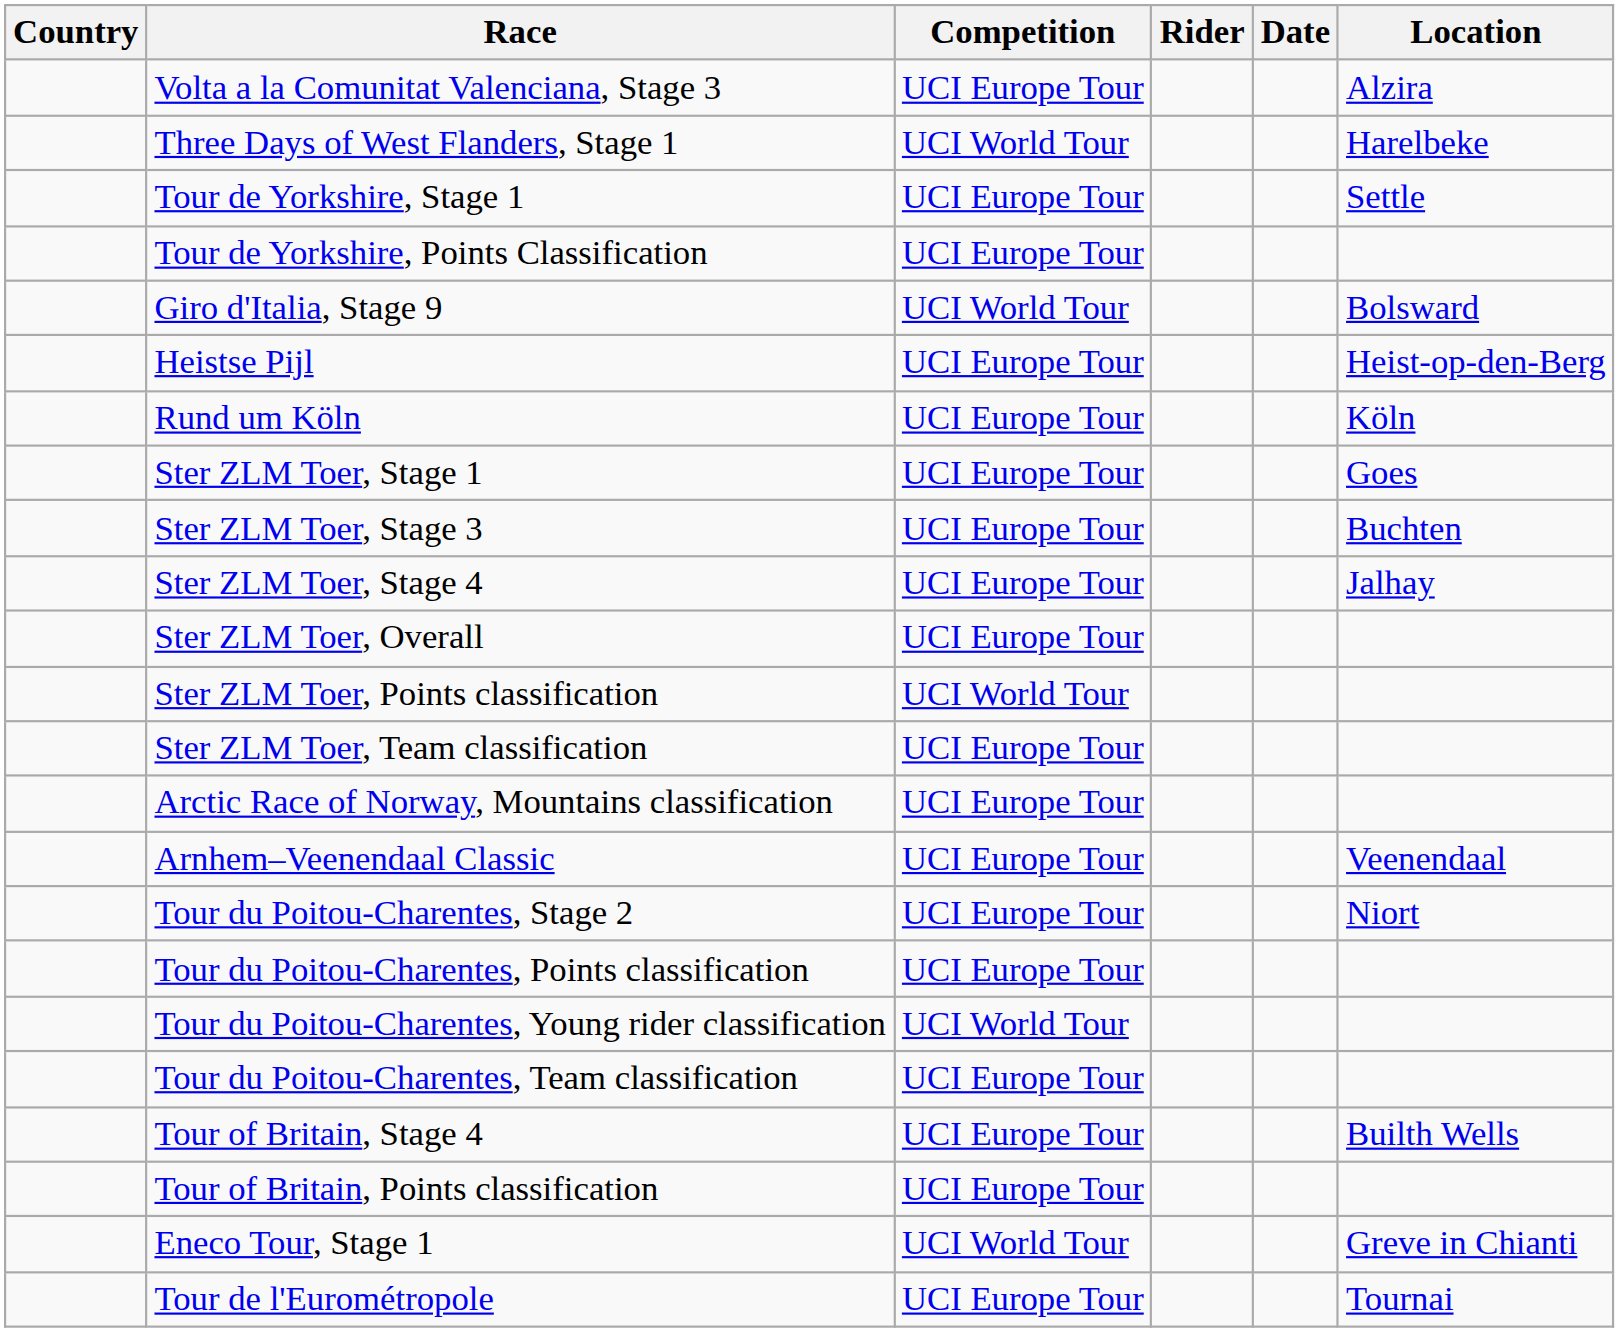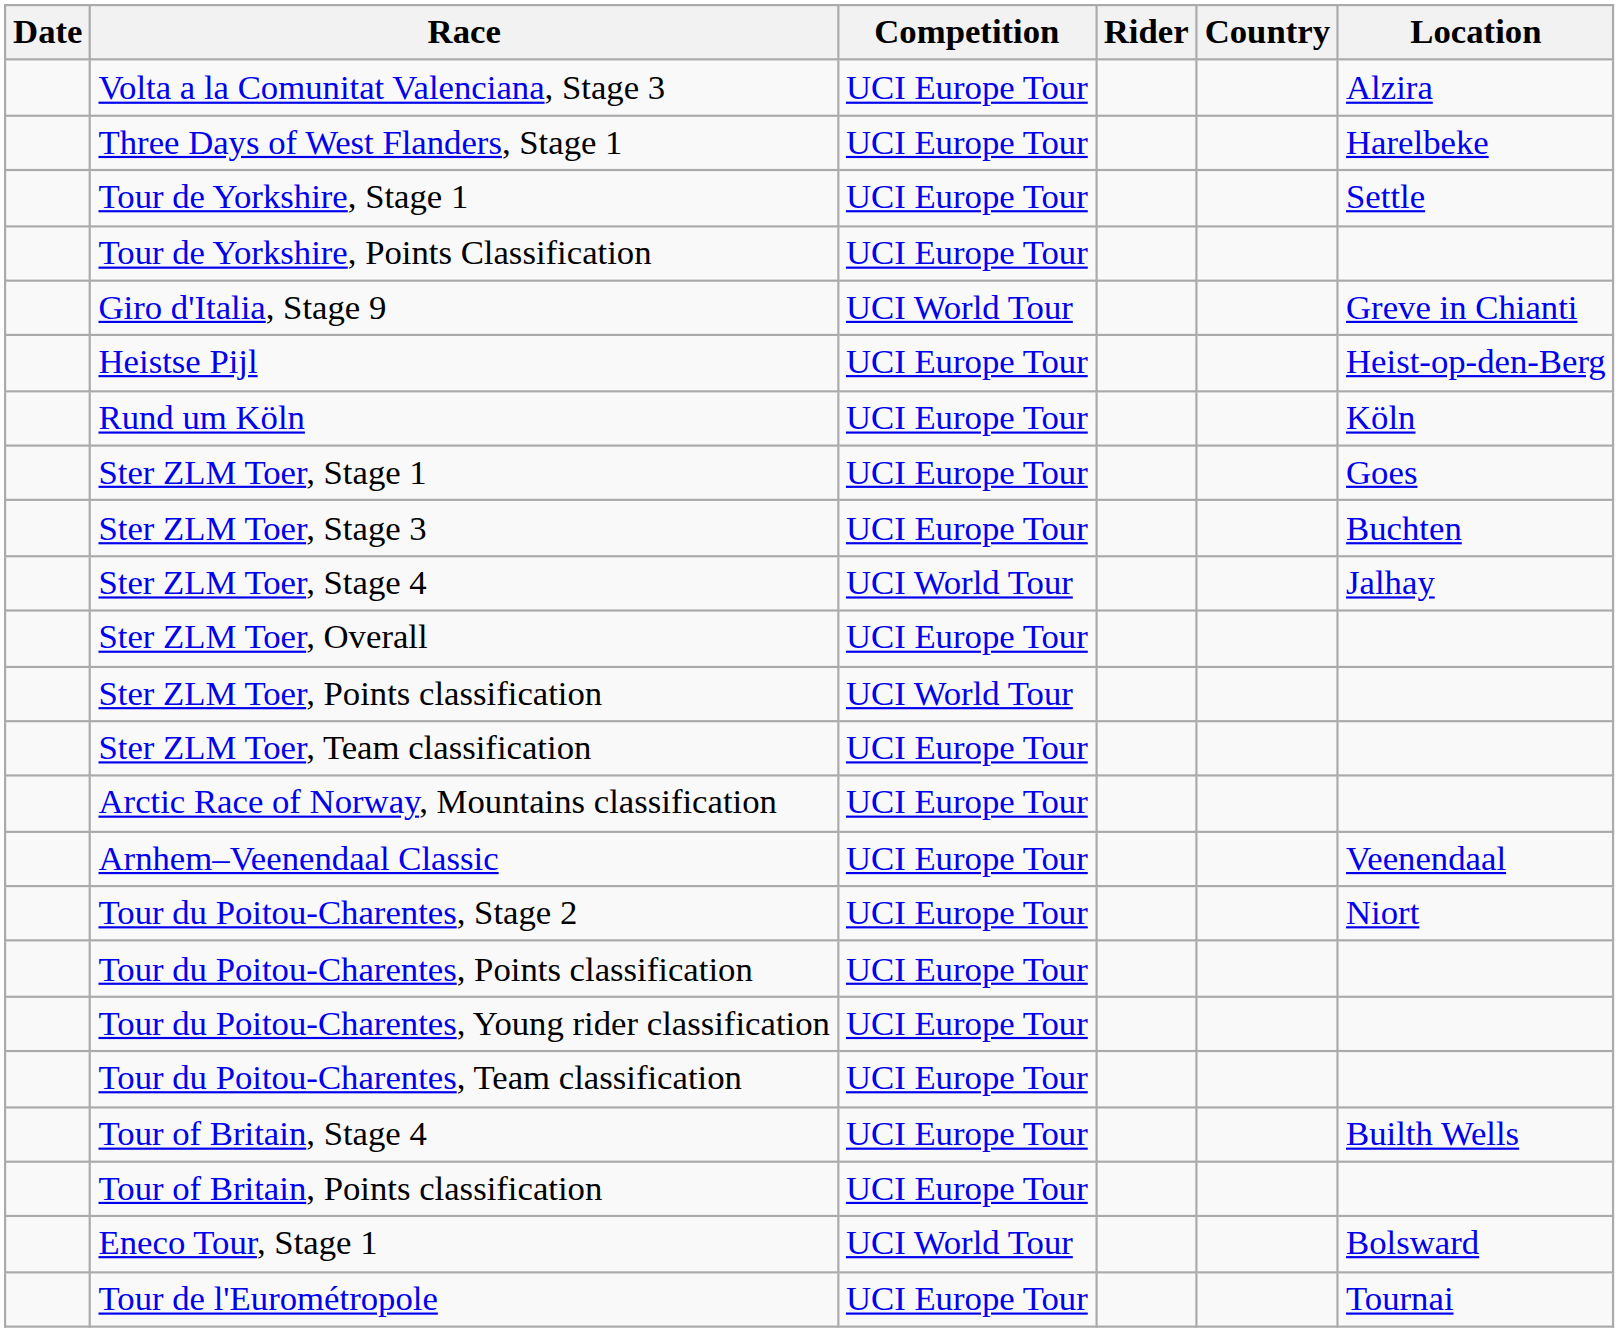 <table class="wikitable sortable">
 <tr>
-<th>Country</th>
+<th>Date</th>
 <th>Race</th>
 <th>Competition</th>
 <th>Rider</th>
-<th>Date</th>
+<th>Country</th>
 <th>Location</th>
 </tr>
 <tr>
 <td></td>
 <td><a href='#'>Volta a la Comunitat Valenciana</a>, Stage 3</td>
 <td><a href='#'>UCI Europe Tour</a></td>
 <td></td>
 <td></td>
 <td><a href='#'>Alzira</a></td>
 </tr>
 <tr>
 <td></td>
 <td><a href='#'>Three Days of West Flanders</a>, Stage 1</td>
-<td><a href='#'>UCI World Tour</a></td>
+<td><a href='#'>UCI Europe Tour</a></td>
 <td></td>
 <td></td>
 <td><a href='#'>Harelbeke</a></td>
 </tr>
 <tr>
 <td></td>
 <td><a href='#'>Tour de Yorkshire</a>, Stage 1</td>
 <td><a href='#'>UCI Europe Tour</a></td>
 <td></td>
 <td></td>
 <td><a href='#'>Settle</a></td>
 </tr>
 <tr>
 <td></td>
 <td><a href='#'>Tour de Yorkshire</a>, Points Classification</td>
 <td><a href='#'>UCI Europe Tour</a></td>
 <td></td>
 <td></td>
 <td></td>
 </tr>
 <tr>
 <td></td>
 <td><a href='#'>Giro d'Italia</a>, Stage 9</td>
 <td><a href='#'>UCI World Tour</a></td>
 <td></td>
 <td></td>
-<td><a href='#'>Bolsward</a></td>
+<td><a href='#'>Greve in Chianti</a></td>
 </tr>
 <tr>
 <td></td>
 <td><a href='#'>Heistse Pijl</a></td>
 <td><a href='#'>UCI Europe Tour</a></td>
 <td></td>
 <td></td>
 <td><a href='#'>Heist-op-den-Berg</a></td>
 </tr>
 <tr>
 <td></td>
 <td><a href='#'>Rund um Köln</a></td>
 <td><a href='#'>UCI Europe Tour</a></td>
 <td></td>
 <td></td>
 <td><a href='#'>Köln</a></td>
 </tr>
 <tr>
 <td></td>
 <td><a href='#'>Ster ZLM Toer</a>, Stage 1</td>
 <td><a href='#'>UCI Europe Tour</a></td>
 <td></td>
 <td></td>
 <td><a href='#'>Goes</a></td>
 </tr>
 <tr>
 <td></td>
 <td><a href='#'>Ster ZLM Toer</a>, Stage 3</td>
 <td><a href='#'>UCI Europe Tour</a></td>
 <td></td>
 <td></td>
 <td><a href='#'>Buchten</a></td>
 </tr>
 <tr>
 <td></td>
 <td><a href='#'>Ster ZLM Toer</a>, Stage 4</td>
-<td><a href='#'>UCI Europe Tour</a></td>
+<td><a href='#'>UCI World Tour</a></td>
 <td></td>
 <td></td>
 <td><a href='#'>Jalhay</a></td>
 </tr>
 <tr>
 <td></td>
 <td><a href='#'>Ster ZLM Toer</a>, Overall</td>
 <td><a href='#'>UCI Europe Tour</a></td>
 <td></td>
 <td></td>
 <td></td>
 </tr>
 <tr>
 <td></td>
 <td><a href='#'>Ster ZLM Toer</a>, Points classification</td>
 <td><a href='#'>UCI World Tour</a></td>
 <td></td>
 <td></td>
 <td></td>
 </tr>
 <tr>
 <td></td>
 <td><a href='#'>Ster ZLM Toer</a>, Team classification</td>
 <td><a href='#'>UCI Europe Tour</a></td>
 <td style="text-align:center"></td>
 <td></td>
 <td></td>
 </tr>
 <tr>
 <td></td>
 <td><a href='#'>Arctic Race of Norway</a>, Mountains classification</td>
 <td><a href='#'>UCI Europe Tour</a></td>
 <td></td>
 <td></td>
 <td></td>
 </tr>
 <tr>
 <td></td>
 <td><a href='#'>Arnhem–Veenendaal Classic</a></td>
 <td><a href='#'>UCI Europe Tour</a></td>
 <td></td>
 <td></td>
 <td><a href='#'>Veenendaal</a></td>
 </tr>
 <tr>
 <td></td>
 <td><a href='#'>Tour du Poitou-Charentes</a>, Stage 2</td>
 <td><a href='#'>UCI Europe Tour</a></td>
 <td></td>
 <td></td>
 <td><a href='#'>Niort</a></td>
 </tr>
 <tr>
 <td></td>
 <td><a href='#'>Tour du Poitou-Charentes</a>, Points classification</td>
 <td><a href='#'>UCI Europe Tour</a></td>
 <td></td>
 <td></td>
 <td></td>
 </tr>
 <tr>
 <td></td>
 <td><a href='#'>Tour du Poitou-Charentes</a>, Young rider classification</td>
-<td><a href='#'>UCI World Tour</a></td>
+<td><a href='#'>UCI Europe Tour</a></td>
 <td></td>
 <td></td>
 <td></td>
 </tr>
 <tr>
 <td></td>
 <td><a href='#'>Tour du Poitou-Charentes</a>, Team classification</td>
 <td><a href='#'>UCI Europe Tour</a></td>
 <td style="text-align:center"></td>
 <td></td>
 <td></td>
 </tr>
 <tr>
 <td></td>
 <td><a href='#'>Tour of Britain</a>, Stage 4</td>
 <td><a href='#'>UCI Europe Tour</a></td>
 <td></td>
 <td></td>
 <td><a href='#'>Builth Wells</a></td>
 </tr>
 <tr>
 <td></td>
 <td><a href='#'>Tour of Britain</a>, Points classification</td>
 <td><a href='#'>UCI Europe Tour</a></td>
 <td></td>
 <td></td>
 <td></td>
 </tr>
 <tr>
 <td></td>
 <td><a href='#'>Eneco Tour</a>, Stage 1</td>
 <td><a href='#'>UCI World Tour</a></td>
 <td></td>
 <td></td>
-<td><a href='#'>Greve in Chianti</a></td>
+<td><a href='#'>Bolsward</a></td>
 </tr>
 <tr>
 <td></td>
 <td><a href='#'>Tour de l'Eurométropole</a></td>
 <td><a href='#'>UCI Europe Tour</a></td>
 <td></td>
 <td></td>
 <td><a href='#'>Tournai</a></td>
 </tr>
 </table>
